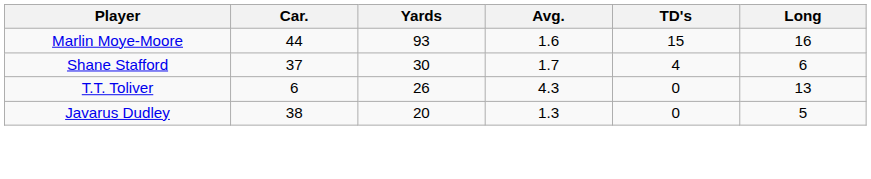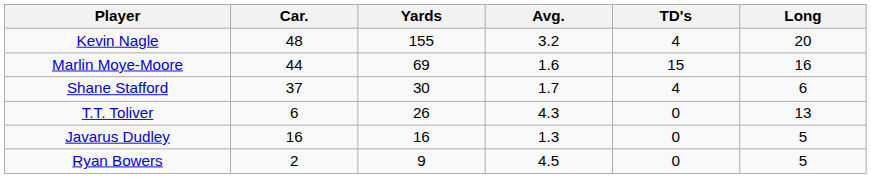 <table class="wikitable sortable">
 <tr>
 <th bgcolor="#DDDDFF" width="16%">Player</th>
 <th bgcolor="#DDDDFF" width="9%">Car.</th>
 <th bgcolor="#DDDDFF" width="9%">Yards</th>
 <th bgcolor="#DDDDFF" width="9%">Avg.</th>
 <th bgcolor="#DDDDFF" width="9%">TD's</th>
 <th bgcolor="#DDDDFF" width="9%">Long</th>
 </tr>
 <tr align="center">
+<td><a href='#'>Kevin Nagle</a></td>
+<td>48</td>
+<td>155</td>
+<td>3.2</td>
+<td>4</td>
+<td>20</td>
+</tr>
+<tr align="center">
 <td><a href='#'>Marlin Moye-Moore</a></td>
 <td>44</td>
-<td>93</td>
+<td>69</td>
 <td>1.6</td>
 <td>15</td>
 <td>16</td>
 </tr>
 <tr align="center">
 <td><a href='#'>Shane Stafford</a></td>
 <td>37</td>
 <td>30</td>
 <td>1.7</td>
 <td>4</td>
 <td>6</td>
 </tr>
 <tr align="center">
 <td><a href='#'>T.T. Toliver</a></td>
 <td>6</td>
 <td>26</td>
 <td>4.3</td>
 <td>0</td>
 <td>13</td>
 </tr>
 <tr align="center">
 <td><a href='#'>Javarus Dudley</a></td>
-<td>38</td>
-<td>20</td>
+<td>16</td>
+<td>16</td>
 <td>1.3</td>
 <td>0</td>
 <td>5</td>
 </tr>
+<tr align="center">
+<td><a href='#'>Ryan Bowers</a></td>
+<td>2</td>
+<td>9</td>
+<td>4.5</td>
+<td>0</td>
+<td>5</td>
+</tr>
 </table>
